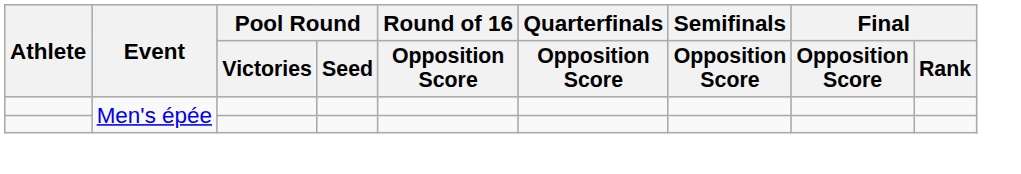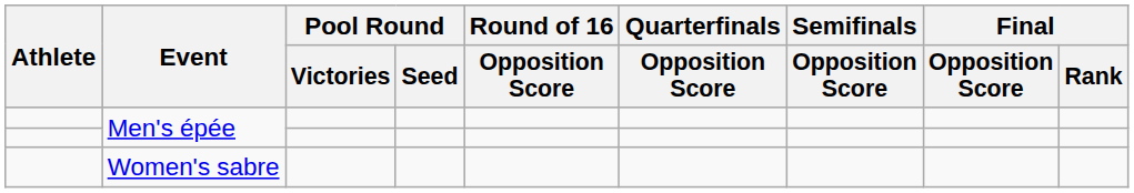 <table class=wikitable style="font-size:90%">
 <tr>
 <th rowspan="2">Athlete</th>
 <th rowspan="2">Event</th>
 <th colspan=2>Pool Round</th>
 <th>Round of 16</th>
 <th>Quarterfinals</th>
 <th>Semifinals</th>
 <th colspan=2>Final</th>
 </tr>
 <tr style="font-size:95%">
 <th>Victories</th>
 <th>Seed</th>
 <th>Opposition<br>Score</th>
 <th>Opposition<br>Score</th>
 <th>Opposition<br>Score</th>
 <th>Opposition<br>Score</th>
 <th>Rank</th>
 </tr>
 <tr align=center>
 <td align=left></td>
 <td align=left rowspan=2><a href='#'>Men's épée</a></td>
 <td></td>
 <td></td>
 <td></td>
 <td></td>
 <td></td>
 <td></td>
 <td></td>
 </tr>
 <tr align=center>
 <td align=left></td>
 <td></td>
 <td></td>
 <td></td>
 <td></td>
 <td></td>
 <td></td>
 <td></td>
 </tr>
+<tr align=center>
+<td align=left></td>
+<td align=left><a href='#'>Women's sabre</a></td>
+<td></td>
+<td></td>
+<td></td>
+<td></td>
+<td></td>
+<td></td>
+<td></td>
+</tr>
 </table>
